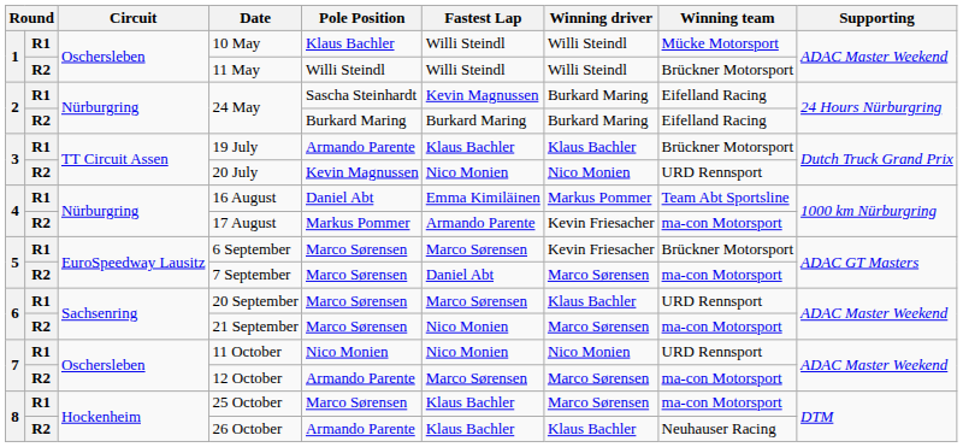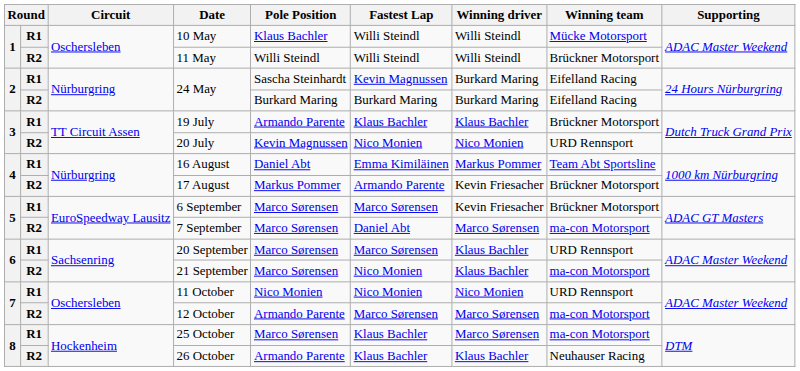 <table class="wikitable" style="font-size: 85%">
 <tr>
 <th colspan=2>Round</th>
 <th>Circuit</th>
 <th>Date</th>
 <th>Pole Position</th>
 <th>Fastest Lap</th>
 <th>Winning driver</th>
 <th>Winning team</th>
 <th>Supporting</th>
 </tr>
 <tr>
 <th rowspan=2>1</th>
 <th>R1</th>
 <td rowspan=2> <a href='#'>Oschersleben</a></td>
 <td>10 May</td>
 <td> <a href='#'>Klaus Bachler</a></td>
 <td> Willi Steindl</td>
 <td> Willi Steindl</td>
 <td> <a href='#'>Mücke Motorsport</a></td>
 <td rowspan=2 nowrap><em><a href='#'>ADAC Master Weekend</a></em></td>
 </tr>
 <tr>
 <th>R2</th>
 <td>11 May</td>
 <td> Willi Steindl</td>
 <td> Willi Steindl</td>
 <td> Willi Steindl</td>
 <td nowrap> Brückner Motorsport</td>
 </tr>
 <tr>
 <th rowspan=2>2</th>
 <th>R1</th>
 <td rowspan=2> <a href='#'>Nürburgring</a></td>
 <td rowspan=2>24 May</td>
 <td nowrap> Sascha Steinhardt</td>
 <td> <a href='#'>Kevin Magnussen</a></td>
 <td> Burkard Maring</td>
 <td> Eifelland Racing</td>
 <td rowspan=2><em><a href='#'>24 Hours Nürburgring</a></em></td>
 </tr>
 <tr>
 <th>R2</th>
 <td> Burkard Maring</td>
 <td> Burkard Maring</td>
 <td> Burkard Maring</td>
 <td> Eifelland Racing</td>
 </tr>
 <tr>
 <th rowspan=2>3</th>
 <th>R1</th>
 <td rowspan=2> <a href='#'>TT Circuit Assen</a></td>
 <td>19 July</td>
 <td nowrap> <a href='#'>Armando Parente</a></td>
 <td> <a href='#'>Klaus Bachler</a></td>
 <td> <a href='#'>Klaus Bachler</a></td>
 <td> Brückner Motorsport</td>
 <td rowspan=2><em><a href='#'>Dutch Truck Grand Prix</a></em></td>
 </tr>
 <tr>
 <th>R2</th>
 <td>20 July</td>
 <td> <a href='#'>Kevin Magnussen</a></td>
 <td> <a href='#'>Nico Monien</a></td>
 <td> <a href='#'>Nico Monien</a></td>
 <td> URD Rennsport</td>
 </tr>
 <tr>
 <th rowspan=2>4</th>
 <th>R1</th>
 <td rowspan=2> <a href='#'>Nürburgring</a></td>
 <td>16 August</td>
 <td> <a href='#'>Daniel Abt</a></td>
 <td nowrap> <a href='#'>Emma Kimiläinen</a></td>
 <td> <a href='#'>Markus Pommer</a></td>
 <td nowrap> <a href='#'>Team Abt Sportsline</a></td>
 <td rowspan=2><em><a href='#'>1000 km Nürburgring</a></em></td>
 </tr>
 <tr>
 <th>R2</th>
 <td>17 August</td>
 <td> <a href='#'>Markus Pommer</a></td>
 <td nowrap> <a href='#'>Armando Parente</a></td>
 <td> Kevin Friesacher</td>
-<td> <a href='#'>ma-con Motorsport</a></td>
+<td nowrap> Brückner Motorsport</td>
 </tr>
 <tr>
 <th rowspan=2>5</th>
 <th>R1</th>
 <td rowspan=2 nowrap> <a href='#'>EuroSpeedway Lausitz</a></td>
 <td>6 September</td>
 <td> <a href='#'>Marco Sørensen</a></td>
 <td> <a href='#'>Marco Sørensen</a></td>
 <td> Kevin Friesacher</td>
 <td> Brückner Motorsport</td>
 <td rowspan=2><em><a href='#'>ADAC GT Masters</a></em></td>
 </tr>
 <tr>
 <th>R2</th>
 <td>7 September</td>
 <td> <a href='#'>Marco Sørensen</a></td>
 <td> <a href='#'>Daniel Abt</a></td>
 <td> <a href='#'>Marco Sørensen</a></td>
 <td> <a href='#'>ma-con Motorsport</a></td>
 </tr>
 <tr>
 <th rowspan=2>6</th>
 <th>R1</th>
 <td rowspan=2> <a href='#'>Sachsenring</a></td>
 <td nowrap>20 September</td>
 <td> <a href='#'>Marco Sørensen</a></td>
 <td> <a href='#'>Marco Sørensen</a></td>
 <td> <a href='#'>Klaus Bachler</a></td>
 <td> URD Rennsport</td>
 <td rowspan=2><em><a href='#'>ADAC Master Weekend</a></em></td>
 </tr>
 <tr>
 <th>R2</th>
 <td>21 September</td>
 <td> <a href='#'>Marco Sørensen</a></td>
 <td> <a href='#'>Nico Monien</a></td>
-<td> <a href='#'>Marco Sørensen</a></td>
+<td> <a href='#'>Klaus Bachler</a></td>
 <td> <a href='#'>ma-con Motorsport</a></td>
 </tr>
 <tr>
 <th rowspan=2>7</th>
 <th>R1</th>
 <td rowspan=2> <a href='#'>Oschersleben</a></td>
 <td>11 October</td>
 <td> <a href='#'>Nico Monien</a></td>
 <td> <a href='#'>Nico Monien</a></td>
 <td> <a href='#'>Nico Monien</a></td>
 <td> URD Rennsport</td>
 <td rowspan=2><em><a href='#'>ADAC Master Weekend</a></em></td>
 </tr>
 <tr>
 <th>R2</th>
 <td>12 October</td>
 <td> <a href='#'>Armando Parente</a></td>
 <td> <a href='#'>Marco Sørensen</a></td>
 <td> <a href='#'>Marco Sørensen</a></td>
 <td> <a href='#'>ma-con Motorsport</a></td>
 </tr>
 <tr>
 <th rowspan=2>8</th>
 <th>R1</th>
 <td rowspan=2> <a href='#'>Hockenheim</a></td>
 <td>25 October</td>
 <td> <a href='#'>Marco Sørensen</a></td>
 <td> <a href='#'>Klaus Bachler</a></td>
 <td> <a href='#'>Marco Sørensen</a></td>
 <td> <a href='#'>ma-con Motorsport</a></td>
 <td rowspan=2><em><a href='#'>DTM</a></em></td>
 </tr>
 <tr>
 <th>R2</th>
 <td>26 October</td>
 <td> <a href='#'>Armando Parente</a></td>
 <td> <a href='#'>Klaus Bachler</a></td>
 <td> <a href='#'>Klaus Bachler</a></td>
 <td> Neuhauser Racing</td>
 </tr>
 </table>
